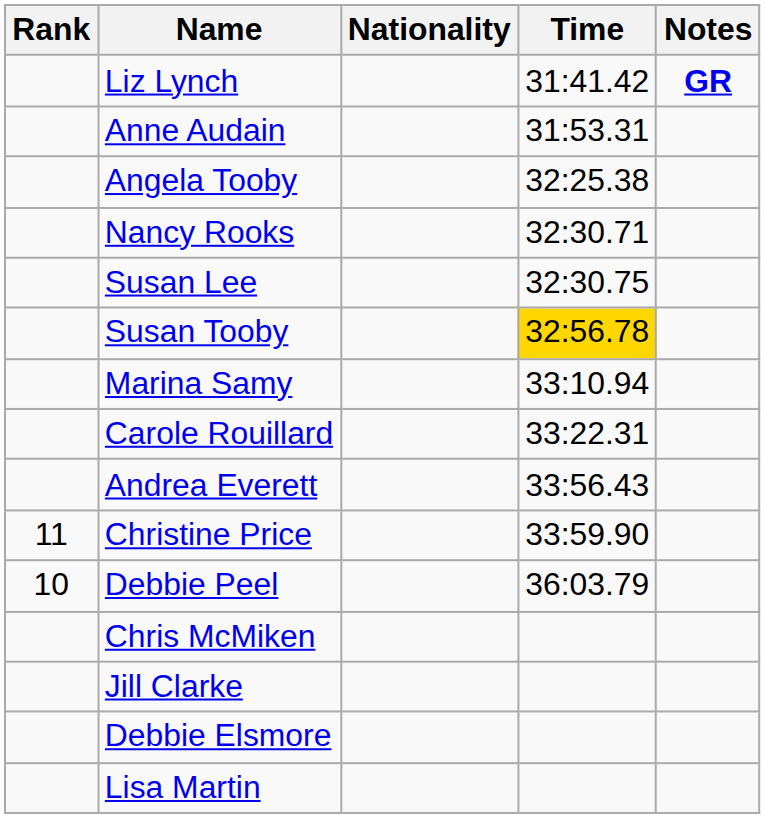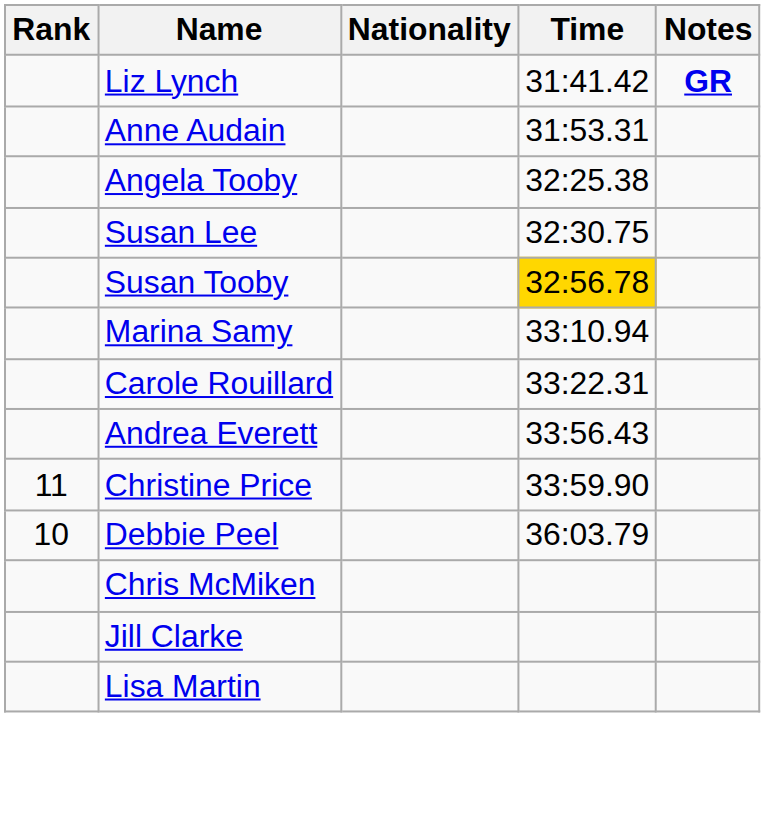 <table class="wikitable sortable" style=" text-align:center">
 <tr>
 <th>Rank</th>
 <th>Name</th>
 <th>Nationality</th>
 <th>Time</th>
 <th>Notes</th>
 </tr>
 <tr>
 <td></td>
 <td align=left><a href='#'>Liz Lynch</a></td>
 <td align=left></td>
 <td>31:41.42</td>
 <td><strong><a href='#'>GR</a></strong></td>
 </tr>
 <tr>
 <td></td>
 <td align=left><a href='#'>Anne Audain</a></td>
 <td align=left></td>
 <td>31:53.31</td>
 <td></td>
 </tr>
 <tr>
 <td></td>
 <td align=left><a href='#'>Angela Tooby</a></td>
 <td align=left></td>
 <td>32:25.38</td>
-<td></td>
-</tr>
-<tr>
-<td></td>
-<td align=left><a href='#'>Nancy Rooks</a></td>
-<td align=left></td>
-<td>32:30.71</td>
 <td></td>
 </tr>
 <tr>
 <td></td>
 <td align=left><a href='#'>Susan Lee</a></td>
 <td align=left></td>
 <td>32:30.75</td>
 <td></td>
 </tr>
 <tr>
 <td></td>
 <td align=left><a href='#'>Susan Tooby</a></td>
 <td align=left></td>
 <td style="background: gold;">32:56.78</td>
 <td></td>
 </tr>
 <tr>
 <td></td>
 <td align=left><a href='#'>Marina Samy</a></td>
 <td align=left></td>
 <td>33:10.94</td>
 <td></td>
 </tr>
 <tr>
 <td></td>
 <td align=left><a href='#'>Carole Rouillard</a></td>
 <td align=left></td>
 <td>33:22.31</td>
 <td></td>
 </tr>
 <tr>
 <td></td>
 <td align=left><a href='#'>Andrea Everett</a></td>
 <td align=left></td>
 <td>33:56.43</td>
 <td></td>
 </tr>
 <tr>
 <td>11</td>
 <td align=left><a href='#'>Christine Price</a></td>
 <td align=left></td>
 <td>33:59.90</td>
 <td></td>
 </tr>
 <tr>
 <td>10</td>
 <td align=left><a href='#'>Debbie Peel</a></td>
 <td align=left></td>
 <td>36:03.79</td>
 <td></td>
 </tr>
 <tr>
 <td></td>
 <td align=left><a href='#'>Chris McMiken</a></td>
 <td align=left></td>
 <td></td>
 <td></td>
 </tr>
 <tr>
 <td></td>
 <td align=left><a href='#'>Jill Clarke</a></td>
 <td align=left></td>
 <td></td>
 <td></td>
 </tr>
 <tr>
 <td></td>
-<td align=left><a href='#'>Debbie Elsmore</a></td>
-<td align=left></td>
-<td></td>
-<td></td>
-</tr>
-<tr>
-<td></td>
 <td align=left><a href='#'>Lisa Martin</a></td>
 <td align=left></td>
 <td></td>
 <td></td>
 </tr>
 </table>
